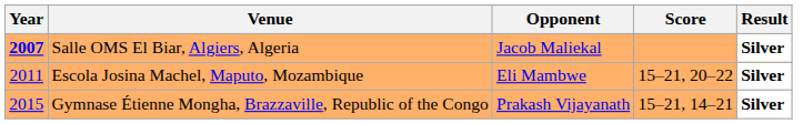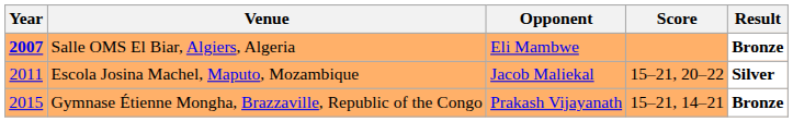 <table class="sortable wikitable" style="font-size: 90%">
 <tr>
 <th>Year</th>
 <th>Venue</th>
 <th>Opponent</th>
 <th>Score</th>
 <th>Result</th>
 </tr>
 <tr style="background:#FFB069">
 <td align="center"><strong><a href='#'>2007</a></strong></td>
 <td align="left">Salle OMS El Biar, <a href='#'>Algiers</a>, Algeria</td>
-<td align="left"> <a href='#'>Jacob Maliekal</a></td>
+<td align="left"> <a href='#'>Eli Mambwe</a></td>
 <td align="left"></td>
-<td style="text-align:left; background:white"> <strong>Silver</strong></td>
+<td style="text-align:left; background:white"> <strong>Bronze</strong></td>
 </tr>
 <tr style="background:#FFB069">
 <td align="center"><a href='#'>2011</a></td>
 <td align="left">Escola Josina Machel, <a href='#'>Maputo</a>, Mozambique</td>
-<td align="left"> <a href='#'>Eli Mambwe</a></td>
+<td align="left"> <a href='#'>Jacob Maliekal</a></td>
 <td align="left">15–21, 20–22</td>
 <td style="text-align:left; background:white"> <strong>Silver</strong></td>
 </tr>
 <tr style="background:#FFB069">
 <td align="center"><a href='#'>2015</a></td>
 <td align="left">Gymnase Étienne Mongha, <a href='#'>Brazzaville</a>, Republic of the Congo</td>
 <td align="left"> <a href='#'>Prakash Vijayanath</a></td>
 <td align="left">15–21, 14–21</td>
-<td style="text-align:left; background:white"> <strong>Silver</strong></td>
+<td style="text-align:left; background:white"> <strong>Bronze</strong></td>
 </tr>
 </table>
